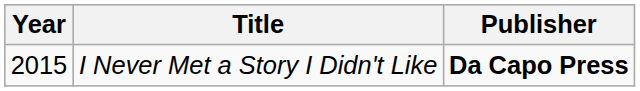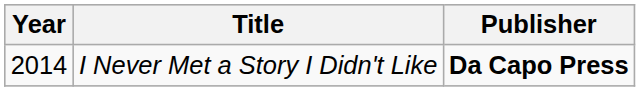 <table class="wikitable">
 <tr>
 <th>Year</th>
 <th>Title</th>
 <th>Publisher</th>
 </tr>
 <tr>
-<td>2015</td>
+<td>2014</td>
 <td><em>I Never Met a Story I Didn't Like</em></td>
 <td><strong>Da Capo Press</strong></td>
 </tr>
 </table>
